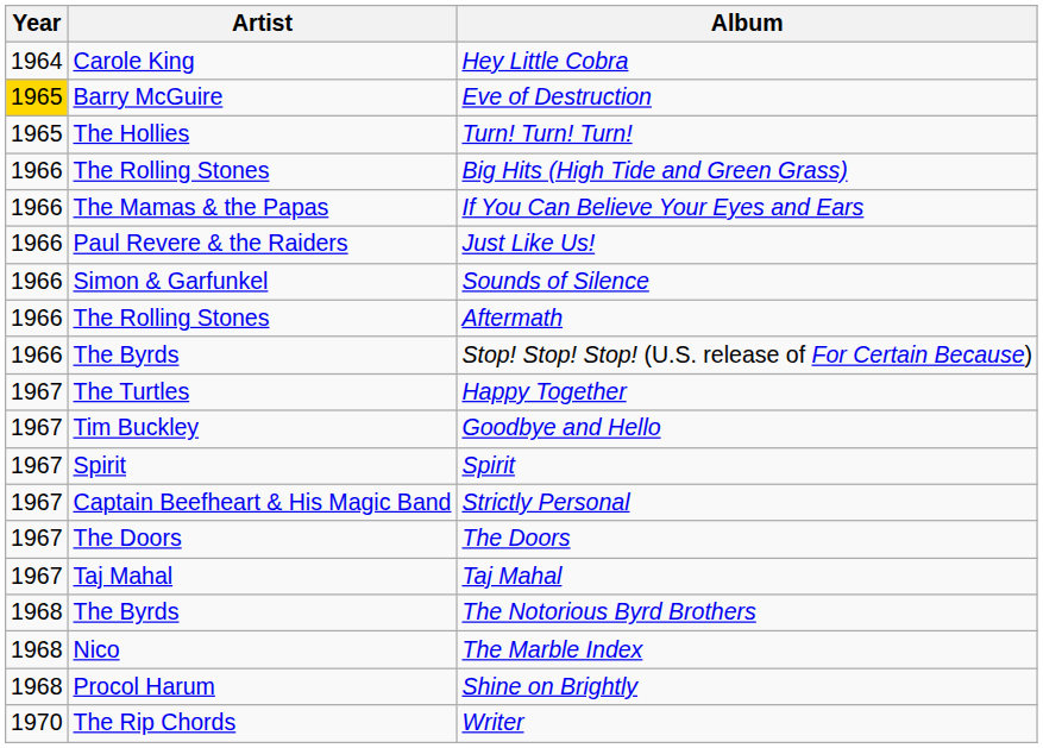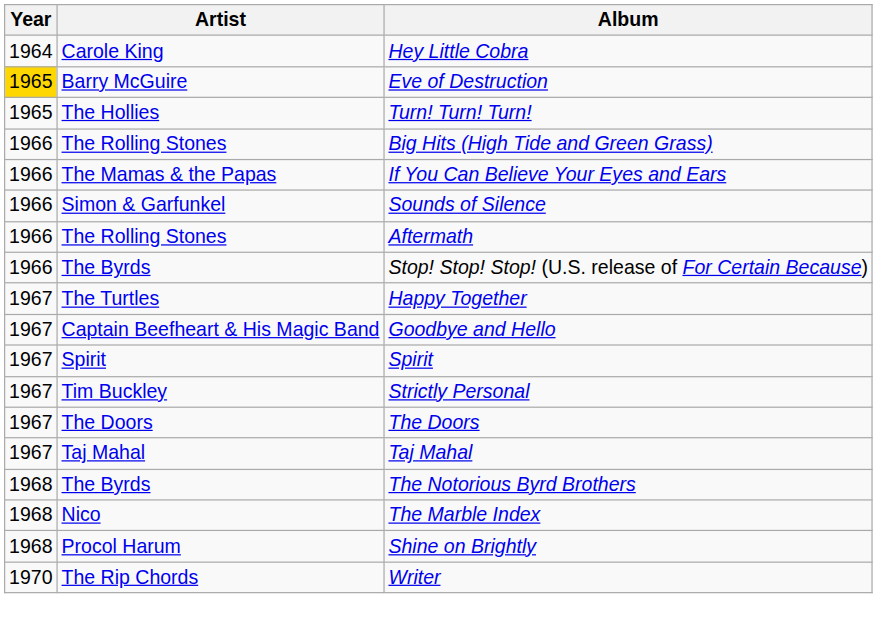 <table class="wikitable sortable">
 <tr>
 <th>Year</th>
 <th>Artist</th>
 <th>Album</th>
 </tr>
 <tr>
 <td>1964</td>
 <td><a href='#'>Carole King</a></td>
 <td><em><a href='#'>Hey Little Cobra</a></em></td>
 </tr>
 <tr>
 <td style="background: gold;">1965</td>
 <td><a href='#'>Barry McGuire</a></td>
 <td><em><a href='#'>Eve of Destruction</a></em></td>
 </tr>
 <tr>
 <td>1965</td>
 <td><a href='#'>The Hollies</a></td>
 <td><em><a href='#'>Turn! Turn! Turn!</a></em></td>
 </tr>
 <tr>
 <td>1966</td>
 <td><a href='#'>The Rolling Stones</a></td>
 <td><em><a href='#'>Big Hits (High Tide and Green Grass)</a></em></td>
 </tr>
 <tr>
 <td>1966</td>
 <td><a href='#'>The Mamas & the Papas</a></td>
 <td><em><a href='#'>If You Can Believe Your Eyes and Ears</a></em></td>
 </tr>
 <tr>
 <td>1966</td>
-<td><a href='#'>Paul Revere & the Raiders</a></td>
-<td><em><a href='#'>Just Like Us!</a></em></td>
-</tr>
-<tr>
-<td>1966</td>
 <td><a href='#'>Simon & Garfunkel</a></td>
 <td><em><a href='#'>Sounds of Silence</a></em></td>
 </tr>
 <tr>
 <td>1966</td>
 <td><a href='#'>The Rolling Stones</a></td>
 <td><em><a href='#'>Aftermath</a></em></td>
 </tr>
 <tr>
 <td>1966</td>
 <td><a href='#'>The Byrds</a></td>
 <td><em>Stop! Stop! Stop!</em> (U.S. release of <em><a href='#'>For Certain Because</a></em>)</td>
 </tr>
 <tr>
 <td>1967</td>
 <td><a href='#'>The Turtles</a></td>
 <td><em><a href='#'>Happy Together</a></em></td>
 </tr>
 <tr>
 <td>1967</td>
-<td><a href='#'>Tim Buckley</a></td>
+<td><a href='#'>Captain Beefheart & His Magic Band</a></td>
 <td><em><a href='#'>Goodbye and Hello</a></em></td>
 </tr>
 <tr>
 <td>1967</td>
 <td><a href='#'>Spirit</a></td>
 <td><em><a href='#'>Spirit</a></em></td>
 </tr>
 <tr>
 <td>1967</td>
-<td><a href='#'>Captain Beefheart & His Magic Band</a></td>
+<td><a href='#'>Tim Buckley</a></td>
 <td><em><a href='#'>Strictly Personal</a></em></td>
 </tr>
 <tr>
 <td>1967</td>
 <td><a href='#'>The Doors</a></td>
 <td><em><a href='#'>The Doors</a></em></td>
 </tr>
 <tr>
 <td>1967</td>
 <td><a href='#'>Taj Mahal</a></td>
 <td><em><a href='#'>Taj Mahal</a></em></td>
 </tr>
 <tr>
 <td>1968</td>
 <td><a href='#'>The Byrds</a></td>
 <td><em><a href='#'>The Notorious Byrd Brothers</a></em></td>
 </tr>
 <tr>
 <td>1968</td>
 <td><a href='#'>Nico</a></td>
 <td><em><a href='#'>The Marble Index</a></em></td>
 </tr>
 <tr>
 <td>1968</td>
 <td><a href='#'>Procol Harum</a></td>
 <td><em><a href='#'>Shine on Brightly</a></em></td>
 </tr>
 <tr>
 <td>1970</td>
 <td><a href='#'>The Rip Chords</a></td>
 <td><em><a href='#'>Writer</a></em></td>
 </tr>
 </table>
